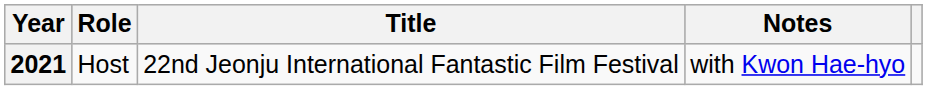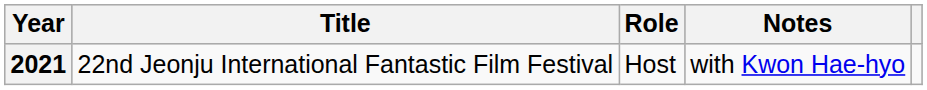 <table class="wikitable plainrowheaders sortable">
 <tr>
 <th scope="col">Year</th>
+<th scope="col">Title</th>
 <th scope="col">Role</th>
-<th scope="col">Title</th>
 <th scope="col">Notes</th>
 <th scope="col" class="unsortable"></th>
 </tr>
 <tr>
 <th scope="row">2021</th>
+<td>22nd Jeonju International Fantastic Film Festival</td>
 <td>Host</td>
-<td>22nd Jeonju International Fantastic Film Festival</td>
 <td>with <a href='#'>Kwon Hae-hyo</a></td>
 <td style="text-align:center"></td>
 </tr>
 </table>
